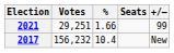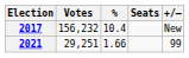 <table class="wikitable" style="text-align: right;">
 <tr>
 <th>Election</th>
 <th>Votes</th>
 <th>%</th>
 <th>Seats</th>
 <th>+/–</th>
 </tr>
 <tr>
+<th><a href='#'>2017</a></th>
+<td>156,232</td>
+<td>10.4</td>
+<td></td>
+<td>New</td>
+</tr>
+<tr>
 <th><a href='#'>2021</a></th>
 <td>29,251</td>
 <td>1.66</td>
 <td></td>
 <td> 99</td>
 </tr>
-<tr>
-<th><a href='#'>2017</a></th>
-<td>156,232</td>
-<td>10.4</td>
-<td></td>
-<td>New</td>
-</tr>
 </table>
